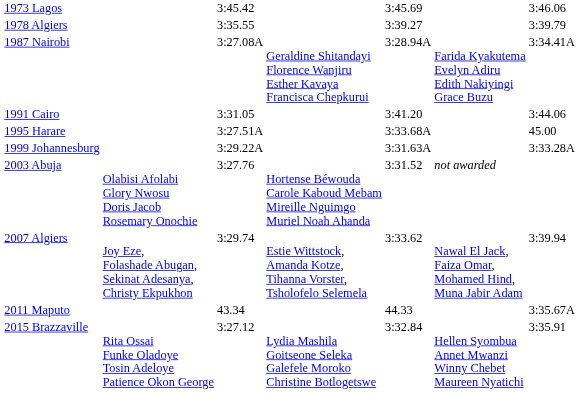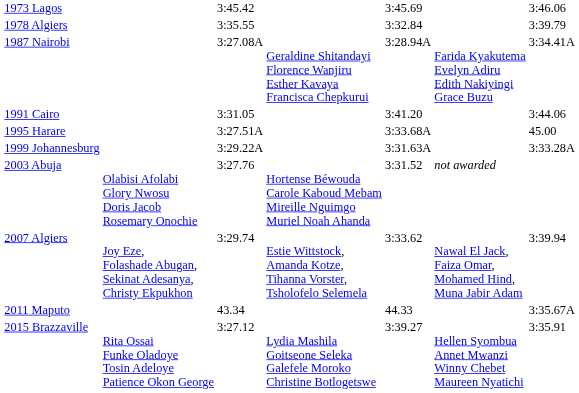 <table>
 <tr valign="top">
 <td><a href='#'>1973 Lagos</a><br></td>
 <td></td>
 <td>3:45.42</td>
 <td></td>
 <td>3:45.69</td>
 <td></td>
 <td>3:46.06</td>
 </tr>
 <tr valign="top">
 <td><a href='#'>1978 Algiers</a><br></td>
 <td></td>
 <td>3:35.55</td>
 <td></td>
-<td>3:39.27</td>
+<td>3:32.84</td>
 <td></td>
 <td>3:39.79</td>
 </tr>
 <tr valign="top">
 <td><a href='#'>1987 Nairobi</a><br></td>
 <td></td>
 <td>3:27.08A</td>
 <td><br><a href='#'>Geraldine Shitandayi</a><br><a href='#'>Florence Wanjiru</a><br><a href='#'>Esther Kavaya</a><br><a href='#'>Francisca Chepkurui</a></td>
 <td>3:28.94A </td>
 <td><br><a href='#'>Farida Kyakutema</a><br><a href='#'>Evelyn Adiru</a><br><a href='#'>Edith Nakiyingi</a><br><a href='#'>Grace Buzu</a></td>
 <td>3:34.41A </td>
 </tr>
 <tr valign="top">
 <td><a href='#'>1991 Cairo</a><br></td>
 <td></td>
 <td>3:31.05</td>
 <td></td>
 <td>3:41.20</td>
 <td></td>
 <td>3:44.06</td>
 </tr>
 <tr valign="top">
 <td><a href='#'>1995 Harare</a><br></td>
 <td></td>
 <td>3:27.51A</td>
 <td></td>
 <td>3:33.68A</td>
 <td></td>
 <td>45.00</td>
 </tr>
 <tr valign="top">
 <td><a href='#'>1999 Johannesburg</a><br></td>
 <td></td>
 <td>3:29.22A</td>
 <td></td>
 <td>3:31.63A</td>
 <td></td>
 <td>3:33.28A</td>
 </tr>
 <tr valign="top">
 <td><a href='#'>2003 Abuja</a><br></td>
 <td><br><a href='#'>Olabisi Afolabi</a><br><a href='#'>Glory Nwosu</a><br><a href='#'>Doris Jacob</a><br><a href='#'>Rosemary Onochie</a></td>
 <td>3:27.76</td>
 <td><br><a href='#'>Hortense Béwouda</a><br><a href='#'>Carole Kaboud Mebam</a><br><a href='#'>Mireille Nguimgo</a><br><a href='#'>Muriel Noah Ahanda</a></td>
 <td>3:31.52</td>
 <td colspan=2><em>not awarded</em></td>
 </tr>
 <tr valign="top">
 <td><a href='#'>2007 Algiers</a><br></td>
 <td><br><a href='#'>Joy Eze</a>,<br><a href='#'>Folashade Abugan</a>,<br><a href='#'>Sekinat Adesanya</a>,<br><a href='#'>Christy Ekpukhon</a></td>
 <td>3:29.74</td>
 <td><br><a href='#'>Estie Wittstock</a>,<br><a href='#'>Amanda Kotze</a>,<br><a href='#'>Tihanna Vorster</a>,<br><a href='#'>Tsholofelo Selemela</a></td>
 <td>3:33.62</td>
 <td><br><a href='#'>Nawal El Jack</a>,<br><a href='#'>Faiza Omar</a>,<br><a href='#'>Mohamed Hind</a>,<br><a href='#'>Muna Jabir Adam</a></td>
 <td>3:39.94</td>
 </tr>
 <tr valign="top">
 <td><a href='#'>2011 Maputo</a><br></td>
 <td></td>
 <td>43.34</td>
 <td></td>
 <td>44.33</td>
 <td></td>
 <td>3:35.67A</td>
 </tr>
 <tr valign="top">
 <td><a href='#'>2015 Brazzaville</a><br></td>
 <td><br><a href='#'>Rita Ossai</a><br><a href='#'>Funke Oladoye</a><br><a href='#'>Tosin Adeloye</a><br><a href='#'>Patience Okon George</a></td>
 <td>3:27.12</td>
 <td><br><a href='#'>Lydia Mashila</a><br><a href='#'>Goitseone Seleka</a><br><a href='#'>Galefele Moroko</a><br><a href='#'>Christine Botlogetswe</a></td>
-<td>3:32.84</td>
+<td>3:39.27</td>
 <td><br><a href='#'>Hellen Syombua</a><br><a href='#'>Annet Mwanzi</a><br><a href='#'>Winny Chebet</a><br><a href='#'>Maureen Nyatichi</a></td>
 <td>3:35.91</td>
 </tr>
 </table>
